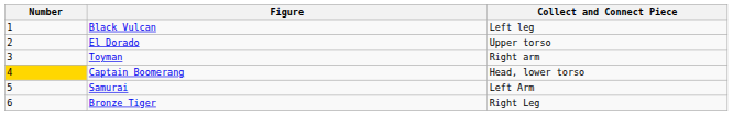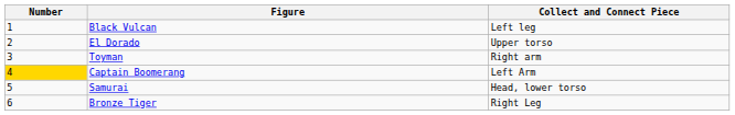 <table class="wikitable" style="width:80%;">
 <tr>
 <th width=5%><strong>Number</strong></th>
 <th width=25%><strong>Figure</strong></th>
 <th width=15%><strong>Collect and Connect Piece</strong></th>
 </tr>
 <tr>
 <td>1</td>
 <td><a href='#'>Black Vulcan</a></td>
 <td>Left leg</td>
 </tr>
 <tr>
 <td>2</td>
 <td><a href='#'>El Dorado</a></td>
 <td>Upper torso</td>
 </tr>
 <tr>
 <td>3</td>
 <td><a href='#'>Toyman</a></td>
 <td>Right arm</td>
 </tr>
 <tr>
 <td style="background: gold;">4</td>
 <td><a href='#'>Captain Boomerang</a></td>
-<td>Head, lower torso</td>
+<td>Left Arm</td>
 </tr>
 <tr>
 <td>5</td>
 <td><a href='#'>Samurai</a></td>
-<td>Left Arm</td>
+<td>Head, lower torso</td>
 </tr>
 <tr>
 <td>6</td>
 <td><a href='#'>Bronze Tiger</a></td>
 <td>Right Leg</td>
 </tr>
 </table>
